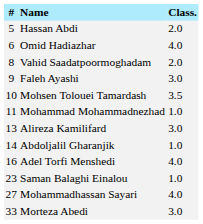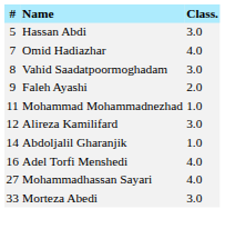 <table border=0 cellpadding=2 cellspacing=0  |- bgcolor=#F2F2F2 style="text-align:center; font-size:90%;">
 <tr bgcolor=#ADEBFD>
 <th>#</th>
 <th align=left>Name</th>
 <th align=left>Class.</th>
 </tr>
 <tr>
 <td>5</td>
 <td align=left>Hassan Abdi</td>
-<td align=left>2.0</td>
+<td align=left>3.0</td>
 </tr>
 <tr>
-<td>6</td>
+<td>7</td>
 <td align=left>Omid Hadiazhar</td>
 <td align=left>4.0</td>
 </tr>
 <tr>
 <td>8</td>
 <td align=left>Vahid Saadatpoormoghadam</td>
-<td align=left>2.0</td>
+<td align=left>3.0</td>
 </tr>
 <tr>
 <td>9</td>
 <td align=left>Faleh Ayashi</td>
-<td align=left>3.0</td>
-</tr>
-<tr>
-<td>10</td>
-<td align=left>Mohsen Tolouei Tamardash</td>
-<td align=left>3.5</td>
+<td align=left>2.0</td>
 </tr>
 <tr>
 <td>11</td>
 <td align=left>Mohammad Mohammadnezhad</td>
 <td align=left>1.0</td>
 </tr>
 <tr>
-<td>13</td>
+<td>12</td>
 <td align=left>Alireza Kamilifard</td>
 <td align=left>3.0</td>
 </tr>
 <tr>
 <td>14</td>
 <td align=left>Abdoljalil Gharanjik</td>
 <td align=left>1.0</td>
 </tr>
 <tr>
 <td>16</td>
 <td align=left>Adel Torfi Menshedi</td>
 <td align=left>4.0</td>
 </tr>
 <tr>
-<td>23</td>
-<td align=left>Saman Balaghi Einalou</td>
-<td align=left>1.0</td>
-</tr>
-<tr>
 <td>27</td>
 <td align=left>Mohammadhassan Sayari</td>
 <td align=left>4.0</td>
 </tr>
 <tr>
 <td>33</td>
 <td align=left>Morteza Abedi</td>
 <td align=left>3.0</td>
 </tr>
 </table>
